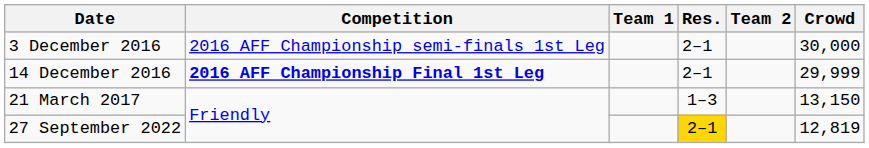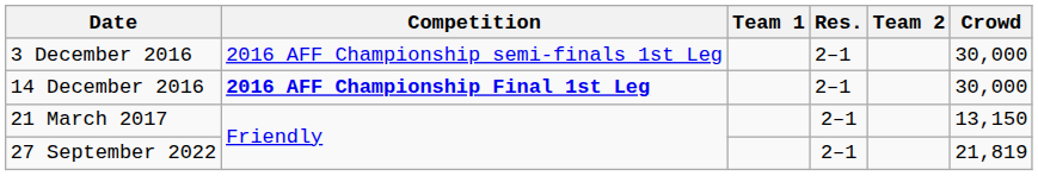 <table class="wikitable">
 <tr>
 <th>Date</th>
 <th>Competition</th>
 <th>Team 1</th>
 <th>Res.</th>
 <th>Team 2</th>
 <th>Crowd</th>
 </tr>
 <tr>
 <td>3 December 2016</td>
 <td><a href='#'>2016 AFF Championship semi-finals 1st Leg</a></td>
 <td></td>
 <td>2–1</td>
 <td></td>
 <td>30,000</td>
 </tr>
 <tr>
 <td>14 December 2016</td>
 <td><strong><a href='#'>2016 AFF Championship Final 1st Leg</a></strong></td>
 <td></td>
 <td>2–1</td>
 <td></td>
-<td>29,999</td>
+<td>30,000</td>
 </tr>
 <tr>
 <td>21 March 2017</td>
 <td rowspan="2"><a href='#'>Friendly</a></td>
 <td></td>
-<td align="center">1–3</td>
+<td align=center>2–1</td>
 <td><strong></strong></td>
 <td>13,150</td>
 </tr>
 <tr>
 <td>27 September 2022</td>
 <td><strong></strong></td>
-<td align=center style="background: gold;">2–1</td>
+<td align=center>2–1</td>
 <td></td>
-<td>12,819</td>
+<td>21,819</td>
 </tr>
 </table>
